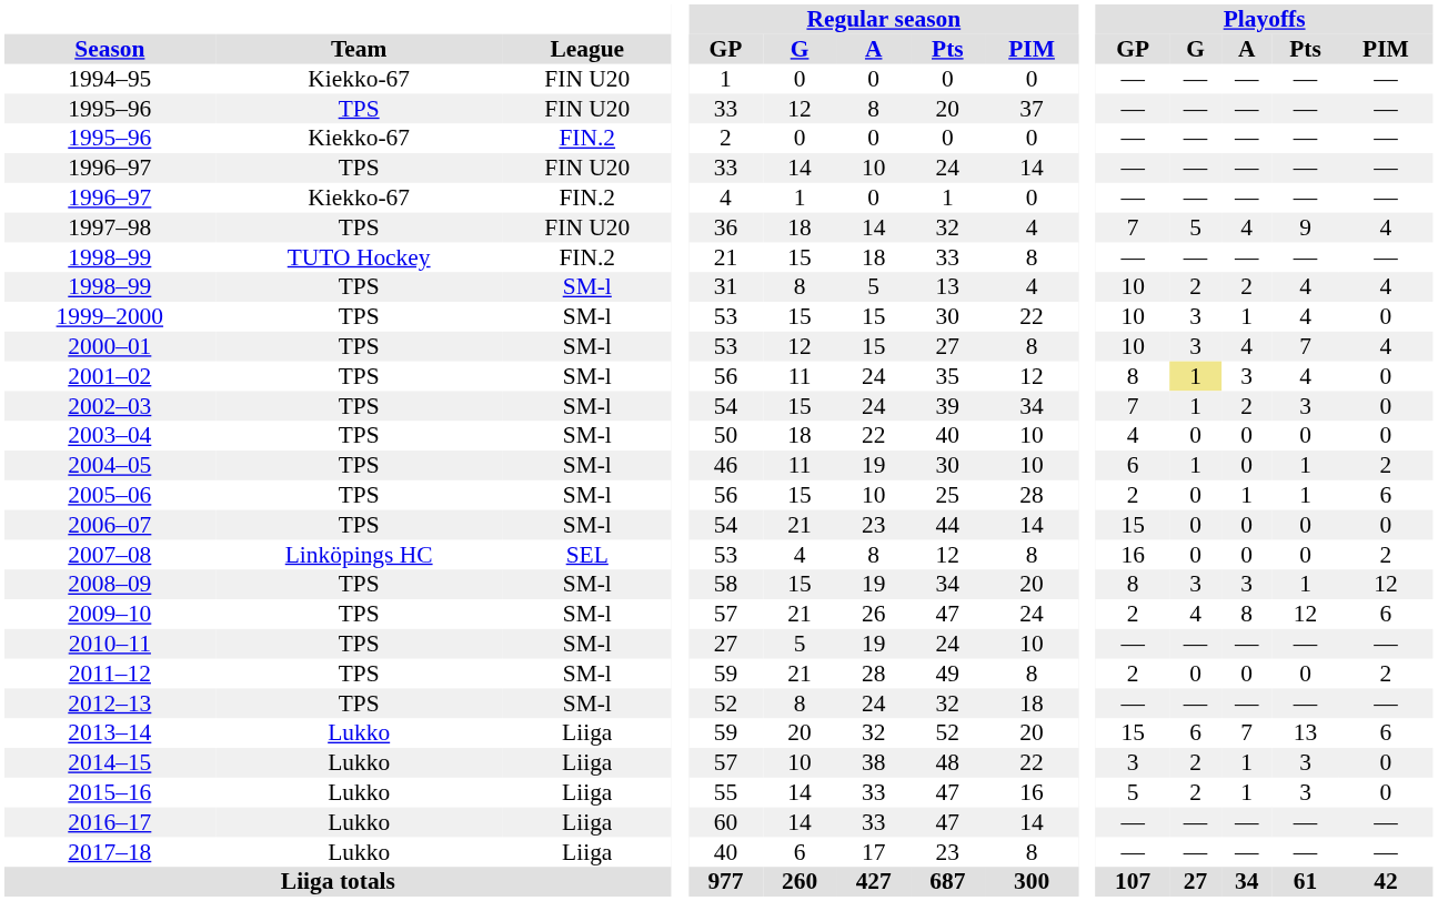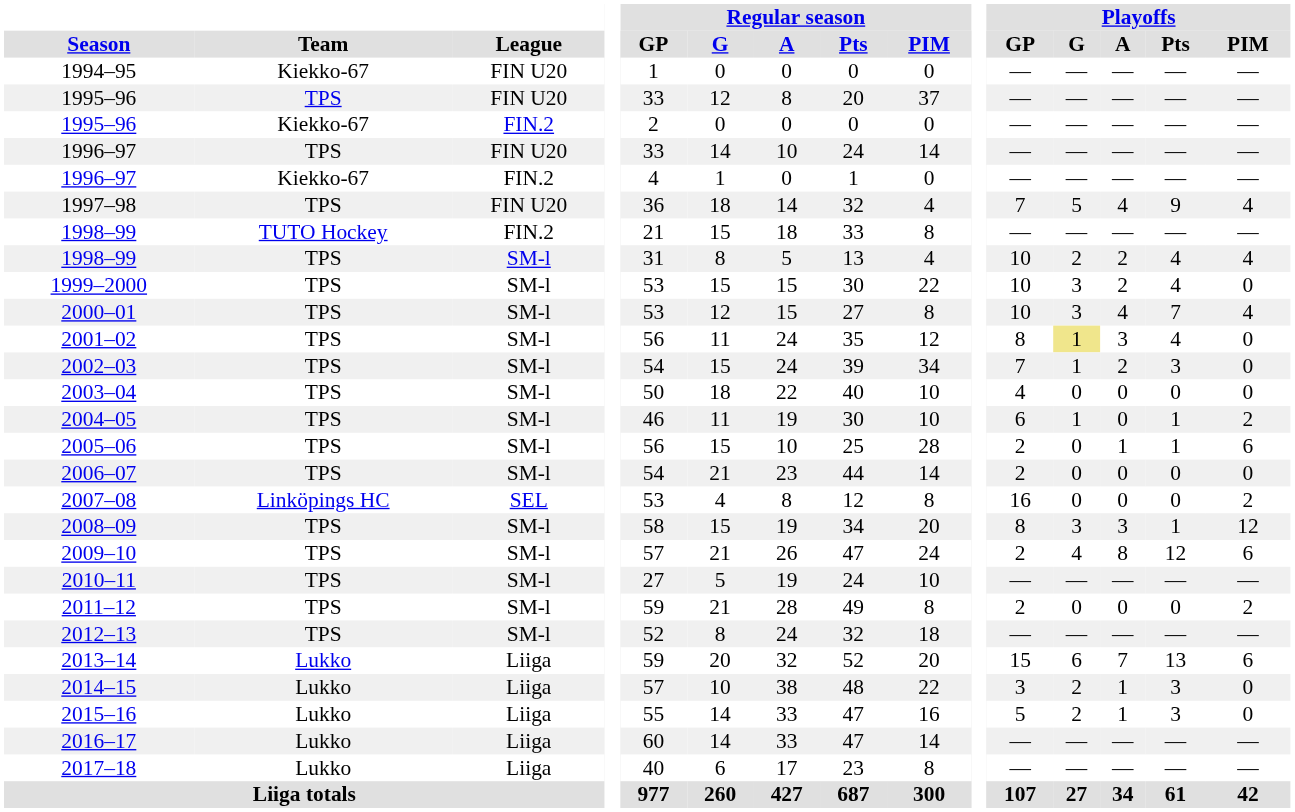 <table border="0" cellpadding="1" cellspacing="0" style="text-align:center; width:60em">
 <tr bgcolor="#e0e0e0">
 <th colspan="3" bgcolor="#ffffff"> </th>
 <th rowspan="99" bgcolor="#ffffff"> </th>
 <th colspan="5"><a href='#'>Regular season</a></th>
 <th rowspan="99" bgcolor="#ffffff"> </th>
 <th colspan="5"><a href='#'>Playoffs</a></th>
 </tr>
 <tr bgcolor="#e0e0e0">
 <th><a href='#'>Season</a></th>
 <th>Team</th>
 <th>League</th>
 <th>GP</th>
 <th><a href='#'>G</a></th>
 <th><a href='#'>A</a></th>
 <th><a href='#'>Pts</a></th>
 <th><a href='#'>PIM</a></th>
 <th>GP</th>
 <th>G</th>
 <th>A</th>
 <th>Pts</th>
 <th>PIM</th>
 </tr>
 <tr>
 <td>1994–95</td>
 <td>Kiekko-67</td>
 <td>FIN U20</td>
 <td>1</td>
 <td>0</td>
 <td>0</td>
 <td>0</td>
 <td>0</td>
 <td>—</td>
 <td>—</td>
 <td>—</td>
 <td>—</td>
 <td>—</td>
 </tr>
 <tr bgcolor="#f0f0f0">
 <td>1995–96</td>
 <td><a href='#'>TPS</a></td>
 <td>FIN U20</td>
 <td>33</td>
 <td>12</td>
 <td>8</td>
 <td>20</td>
 <td>37</td>
 <td>—</td>
 <td>—</td>
 <td>—</td>
 <td>—</td>
 <td>—</td>
 </tr>
 <tr>
 <td><a href='#'>1995–96</a></td>
 <td>Kiekko-67</td>
 <td><a href='#'>FIN.2</a></td>
 <td>2</td>
 <td>0</td>
 <td>0</td>
 <td>0</td>
 <td>0</td>
 <td>—</td>
 <td>—</td>
 <td>—</td>
 <td>—</td>
 <td>—</td>
 </tr>
 <tr bgcolor="#f0f0f0">
 <td>1996–97</td>
 <td>TPS</td>
 <td>FIN U20</td>
 <td>33</td>
 <td>14</td>
 <td>10</td>
 <td>24</td>
 <td>14</td>
 <td>—</td>
 <td>—</td>
 <td>—</td>
 <td>—</td>
 <td>—</td>
 </tr>
 <tr>
 <td><a href='#'>1996–97</a></td>
 <td>Kiekko-67</td>
 <td>FIN.2</td>
 <td>4</td>
 <td>1</td>
 <td>0</td>
 <td>1</td>
 <td>0</td>
 <td>—</td>
 <td>—</td>
 <td>—</td>
 <td>—</td>
 <td>—</td>
 </tr>
 <tr bgcolor="#f0f0f0">
 <td>1997–98</td>
 <td>TPS</td>
 <td>FIN U20</td>
 <td>36</td>
 <td>18</td>
 <td>14</td>
 <td>32</td>
 <td>4</td>
 <td>7</td>
 <td>5</td>
 <td>4</td>
 <td>9</td>
 <td>4</td>
 </tr>
 <tr>
 <td><a href='#'>1998–99</a></td>
 <td><a href='#'>TUTO Hockey</a></td>
 <td>FIN.2</td>
 <td>21</td>
 <td>15</td>
 <td>18</td>
 <td>33</td>
 <td>8</td>
 <td>—</td>
 <td>—</td>
 <td>—</td>
 <td>—</td>
 <td>—</td>
 </tr>
 <tr bgcolor="#f0f0f0">
 <td><a href='#'>1998–99</a></td>
 <td>TPS</td>
 <td><a href='#'>SM-l</a></td>
 <td>31</td>
 <td>8</td>
 <td>5</td>
 <td>13</td>
 <td>4</td>
 <td>10</td>
 <td>2</td>
 <td>2</td>
 <td>4</td>
 <td>4</td>
 </tr>
 <tr>
 <td><a href='#'>1999–2000</a></td>
 <td>TPS</td>
 <td>SM-l</td>
 <td>53</td>
 <td>15</td>
 <td>15</td>
 <td>30</td>
 <td>22</td>
 <td>10</td>
 <td>3</td>
-<td>1</td>
+<td>2</td>
 <td>4</td>
 <td>0</td>
 </tr>
 <tr bgcolor="#f0f0f0">
 <td><a href='#'>2000–01</a></td>
 <td>TPS</td>
 <td>SM-l</td>
 <td>53</td>
 <td>12</td>
 <td>15</td>
 <td>27</td>
 <td>8</td>
 <td>10</td>
 <td>3</td>
 <td>4</td>
 <td>7</td>
 <td>4</td>
 </tr>
 <tr>
 <td><a href='#'>2001–02</a></td>
 <td>TPS</td>
 <td>SM-l</td>
 <td>56</td>
 <td>11</td>
 <td>24</td>
 <td>35</td>
 <td>12</td>
 <td>8</td>
 <td style="background: khaki;">1</td>
 <td>3</td>
 <td>4</td>
 <td>0</td>
 </tr>
 <tr bgcolor="#f0f0f0">
 <td><a href='#'>2002–03</a></td>
 <td>TPS</td>
 <td>SM-l</td>
 <td>54</td>
 <td>15</td>
 <td>24</td>
 <td>39</td>
 <td>34</td>
 <td>7</td>
 <td>1</td>
 <td>2</td>
 <td>3</td>
 <td>0</td>
 </tr>
 <tr>
 <td><a href='#'>2003–04</a></td>
 <td>TPS</td>
 <td>SM-l</td>
 <td>50</td>
 <td>18</td>
 <td>22</td>
 <td>40</td>
 <td>10</td>
 <td>4</td>
 <td>0</td>
 <td>0</td>
 <td>0</td>
 <td>0</td>
 </tr>
 <tr bgcolor="#f0f0f0">
 <td><a href='#'>2004–05</a></td>
 <td>TPS</td>
 <td>SM-l</td>
 <td>46</td>
 <td>11</td>
 <td>19</td>
 <td>30</td>
 <td>10</td>
 <td>6</td>
 <td>1</td>
 <td>0</td>
 <td>1</td>
 <td>2</td>
 </tr>
 <tr>
 <td><a href='#'>2005–06</a></td>
 <td>TPS</td>
 <td>SM-l</td>
 <td>56</td>
 <td>15</td>
 <td>10</td>
 <td>25</td>
 <td>28</td>
 <td>2</td>
 <td>0</td>
 <td>1</td>
 <td>1</td>
 <td>6</td>
 </tr>
 <tr bgcolor="#f0f0f0">
 <td><a href='#'>2006–07</a></td>
 <td>TPS</td>
 <td>SM-l</td>
 <td>54</td>
 <td>21</td>
 <td>23</td>
 <td>44</td>
 <td>14</td>
-<td>15</td>
+<td>2</td>
 <td>0</td>
 <td>0</td>
 <td>0</td>
 <td>0</td>
 </tr>
 <tr>
 <td><a href='#'>2007–08</a></td>
 <td><a href='#'>Linköpings HC</a></td>
 <td><a href='#'>SEL</a></td>
 <td>53</td>
 <td>4</td>
 <td>8</td>
 <td>12</td>
 <td>8</td>
 <td>16</td>
 <td>0</td>
 <td>0</td>
 <td>0</td>
 <td>2</td>
 </tr>
 <tr bgcolor="#f0f0f0">
 <td><a href='#'>2008–09</a></td>
 <td>TPS</td>
 <td>SM-l</td>
 <td>58</td>
 <td>15</td>
 <td>19</td>
 <td>34</td>
 <td>20</td>
 <td>8</td>
 <td>3</td>
 <td>3</td>
 <td>1</td>
 <td>12</td>
 </tr>
 <tr>
 <td><a href='#'>2009–10</a></td>
 <td>TPS</td>
 <td>SM-l</td>
 <td>57</td>
 <td>21</td>
 <td>26</td>
 <td>47</td>
 <td>24</td>
 <td>2</td>
 <td>4</td>
 <td>8</td>
 <td>12</td>
 <td>6</td>
 </tr>
 <tr bgcolor="#f0f0f0">
 <td><a href='#'>2010–11</a></td>
 <td>TPS</td>
 <td>SM-l</td>
 <td>27</td>
 <td>5</td>
 <td>19</td>
 <td>24</td>
 <td>10</td>
 <td>—</td>
 <td>—</td>
 <td>—</td>
 <td>—</td>
 <td>—</td>
 </tr>
 <tr>
 <td><a href='#'>2011–12</a></td>
 <td>TPS</td>
 <td>SM-l</td>
 <td>59</td>
 <td>21</td>
 <td>28</td>
 <td>49</td>
 <td>8</td>
 <td>2</td>
 <td>0</td>
 <td>0</td>
 <td>0</td>
 <td>2</td>
 </tr>
 <tr bgcolor="#f0f0f0">
 <td><a href='#'>2012–13</a></td>
 <td>TPS</td>
 <td>SM-l</td>
 <td>52</td>
 <td>8</td>
 <td>24</td>
 <td>32</td>
 <td>18</td>
 <td>—</td>
 <td>—</td>
 <td>—</td>
 <td>—</td>
 <td>—</td>
 </tr>
 <tr>
 <td><a href='#'>2013–14</a></td>
 <td><a href='#'>Lukko</a></td>
 <td>Liiga</td>
 <td>59</td>
 <td>20</td>
 <td>32</td>
 <td>52</td>
 <td>20</td>
 <td>15</td>
 <td>6</td>
 <td>7</td>
 <td>13</td>
 <td>6</td>
 </tr>
 <tr bgcolor="#f0f0f0">
 <td><a href='#'>2014–15</a></td>
 <td>Lukko</td>
 <td>Liiga</td>
 <td>57</td>
 <td>10</td>
 <td>38</td>
 <td>48</td>
 <td>22</td>
 <td>3</td>
 <td>2</td>
 <td>1</td>
 <td>3</td>
 <td>0</td>
 </tr>
 <tr>
 <td><a href='#'>2015–16</a></td>
 <td>Lukko</td>
 <td>Liiga</td>
 <td>55</td>
 <td>14</td>
 <td>33</td>
 <td>47</td>
 <td>16</td>
 <td>5</td>
 <td>2</td>
 <td>1</td>
 <td>3</td>
 <td>0</td>
 </tr>
 <tr bgcolor="#f0f0f0">
 <td><a href='#'>2016–17</a></td>
 <td>Lukko</td>
 <td>Liiga</td>
 <td>60</td>
 <td>14</td>
 <td>33</td>
 <td>47</td>
 <td>14</td>
 <td>—</td>
 <td>—</td>
 <td>—</td>
 <td>—</td>
 <td>—</td>
 </tr>
 <tr>
 <td><a href='#'>2017–18</a></td>
 <td>Lukko</td>
 <td>Liiga</td>
 <td>40</td>
 <td>6</td>
 <td>17</td>
 <td>23</td>
 <td>8</td>
 <td>—</td>
 <td>—</td>
 <td>—</td>
 <td>—</td>
 <td>—</td>
 </tr>
 <tr bgcolor="#e0e0e0">
 <th colspan="3">Liiga totals</th>
 <th>977</th>
 <th>260</th>
 <th>427</th>
 <th>687</th>
 <th>300</th>
 <th>107</th>
 <th>27</th>
 <th>34</th>
 <th>61</th>
 <th>42</th>
 </tr>
 </table>
